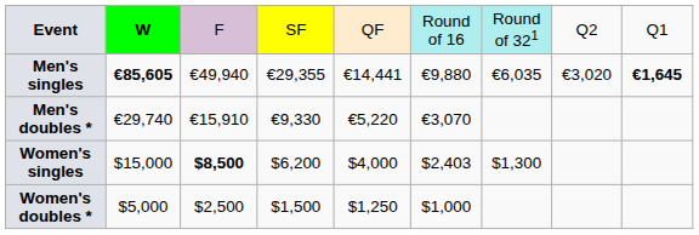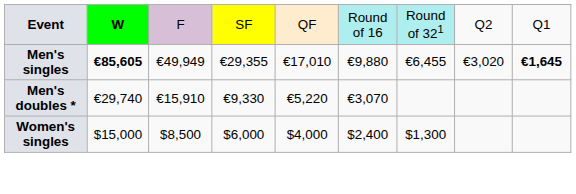 <table class=wikitable style=font-size:90%;text-align:center>
 <tr>
 <td style="width:130px; background:#dfe2e9;"><strong>Event</strong></td>
 <td style="width:80px; background:lime;"><strong>W</strong></td>
 <td style="width:85px; background:thistle;">F</td>
 <td style="width:85px; background:#ff0;">SF</td>
 <td style="width:85px; background:#ffebcd;">QF</td>
 <td style="width:85px; background:#afeeee;">Round of 16</td>
 <td style="width:85px; background:#afeeee;">Round of 32<sup>1</sup></td>
 <td width=85>Q2</td>
 <td width=85>Q1</td>
 </tr>
 <tr>
 <td style="background:#dfe2e9;"><strong>Men's singles</strong></td>
 <td><strong>€85,605</strong></td>
-<td>€49,940</td>
+<td>€49,949</td>
 <td>€29,355</td>
-<td>€14,441</td>
+<td>€17,010</td>
 <td>€9,880</td>
-<td>€6,035</td>
+<td>€6,455</td>
 <td>€3,020</td>
 <td><strong>€1,645</strong></td>
 </tr>
 <tr>
 <td style="background:#dfe2e9;"><strong>Men's doubles *</strong></td>
 <td>€29,740</td>
 <td>€15,910</td>
 <td>€9,330</td>
 <td>€5,220</td>
 <td>€3,070</td>
 <td></td>
 <td></td>
 <td></td>
 </tr>
 <tr>
 <td style="background:#dfe2e9;"><strong>Women's singles</strong></td>
 <td>$15,000</td>
-<td><strong>$8,500</strong></td>
-<td>$6,200</td>
+<td>$8,500</td>
+<td>$6,000</td>
 <td>$4,000</td>
-<td>$2,403</td>
+<td>$2,400</td>
 <td>$1,300</td>
 <td></td>
 <td></td>
 </tr>
-<tr>
-<td style="background:#dfe2e9;"><strong>Women's doubles *</strong></td>
-<td>$5,000</td>
-<td>$2,500</td>
-<td>$1,500</td>
-<td>$1,250</td>
-<td>$1,000</td>
-<td></td>
-<td></td>
-<td></td>
-</tr>
 </table>
